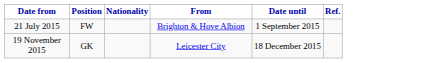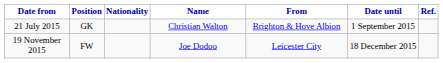 <table class="wikitable"  style="text-align:center; font-size:90%; ">
 <tr>
 <th style="background:#FFFFFF; color:#0000AA; width:100px;">Date from</th>
 <th style="background:#FFFFFF; color:#0000AA; width:50px;">Position</th>
 <th style="background:#FFFFFF; color:#0000AA; width:50px;">Nationality</th>
+<th style="background:#FFFFFF; color:#0000AA; width:150px;">Name</th>
 <th style="background:#FFFFFF; color:#0000AA; width:160px;">From</th>
 <th style="background:#FFFFFF; color:#0000AA; width:110px;">Date until</th>
 <th style="background:#FFFFFF; color:#0000AA; width:25px;">Ref.</th>
 </tr>
 <tr>
 <td>21 July 2015</td>
-<td>FW</td>
+<td>GK</td>
 <td></td>
+<td><a href='#'>Christian Walton</a></td>
 <td><a href='#'>Brighton & Hove Albion</a></td>
 <td>1 September 2015</td>
 <td></td>
 </tr>
 <tr>
 <td>19 November 2015</td>
-<td>GK</td>
+<td>FW</td>
 <td></td>
+<td><a href='#'>Joe Dodoo</a></td>
 <td><a href='#'>Leicester City</a></td>
 <td>18 December 2015</td>
 <td></td>
 </tr>
 </table>
